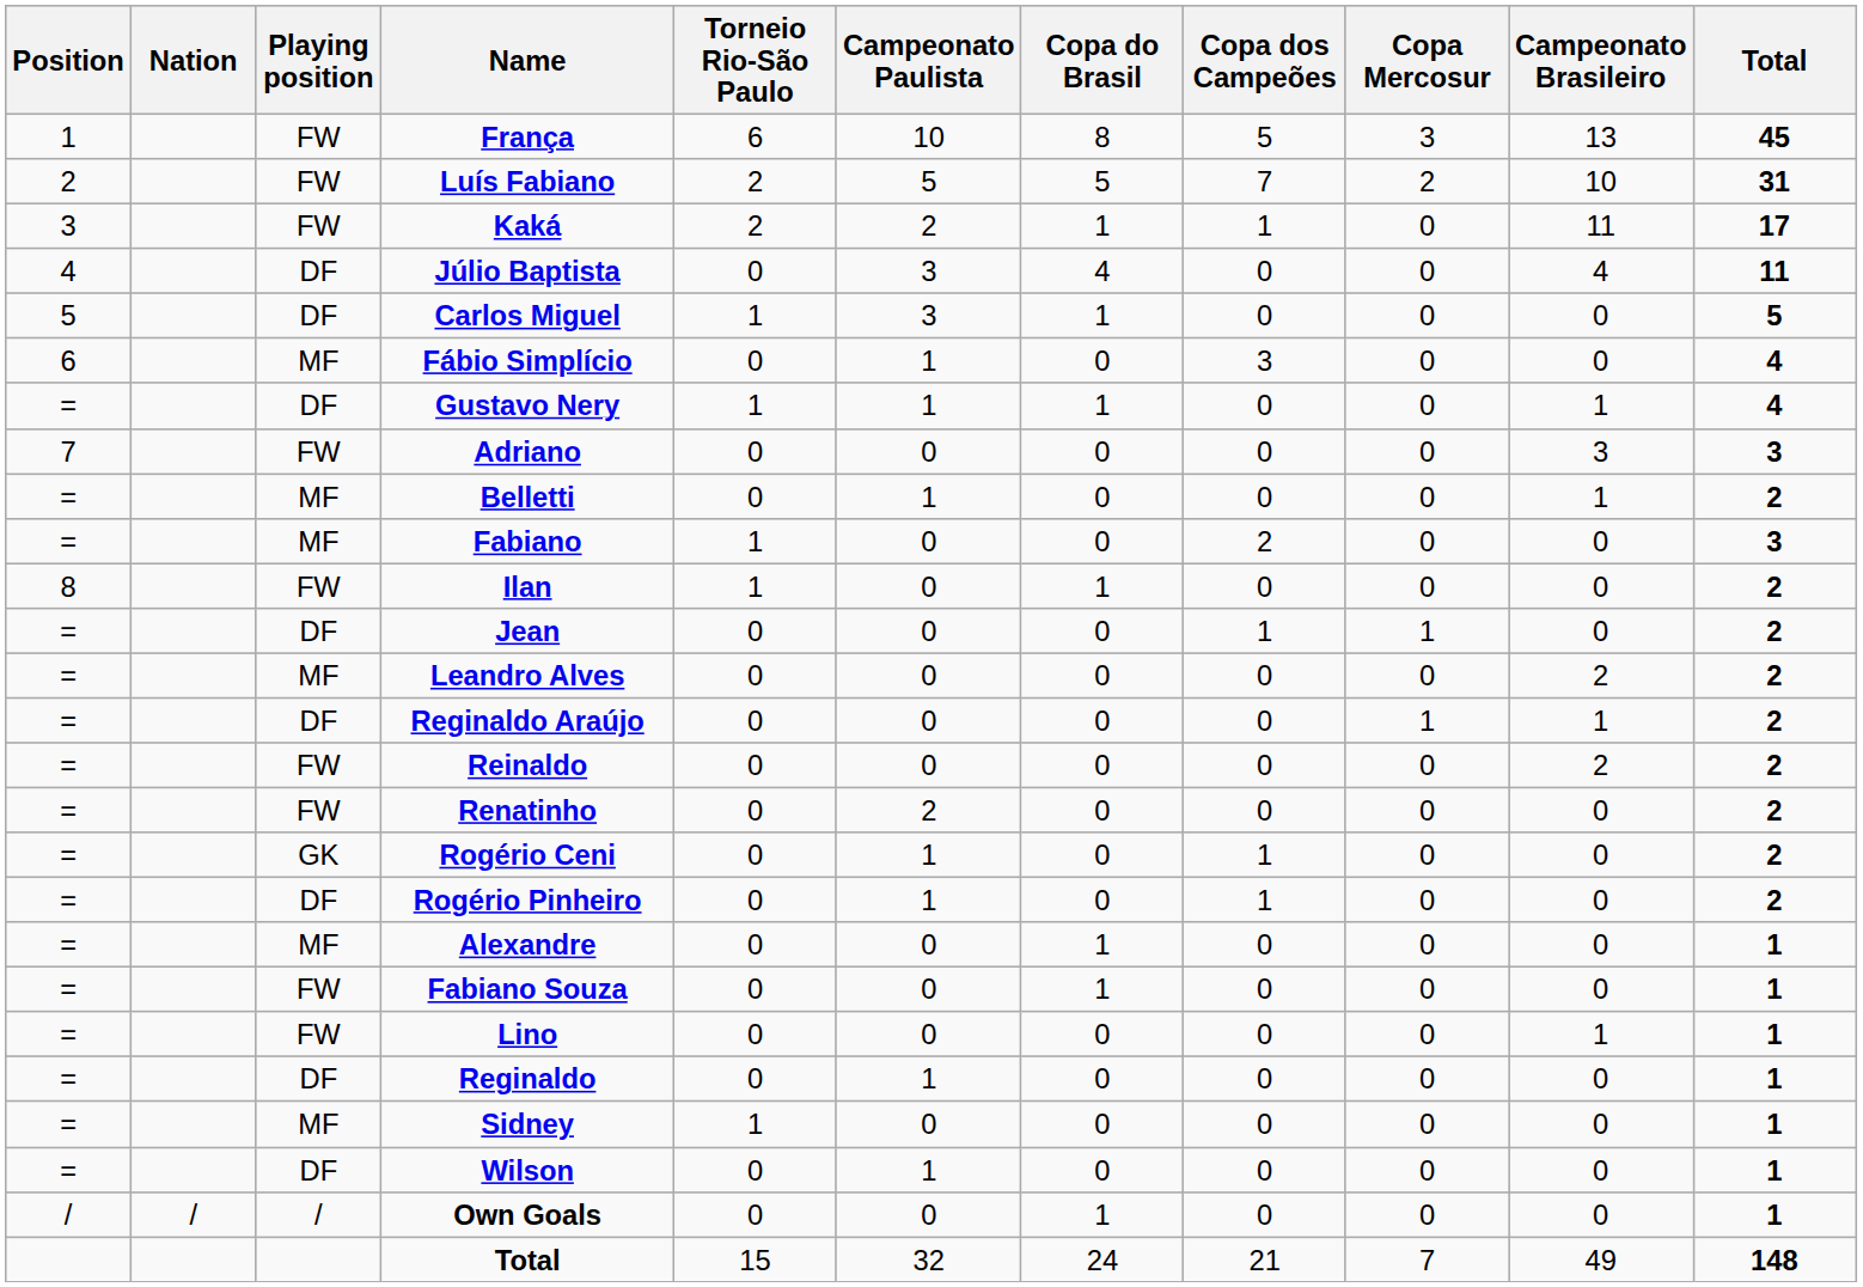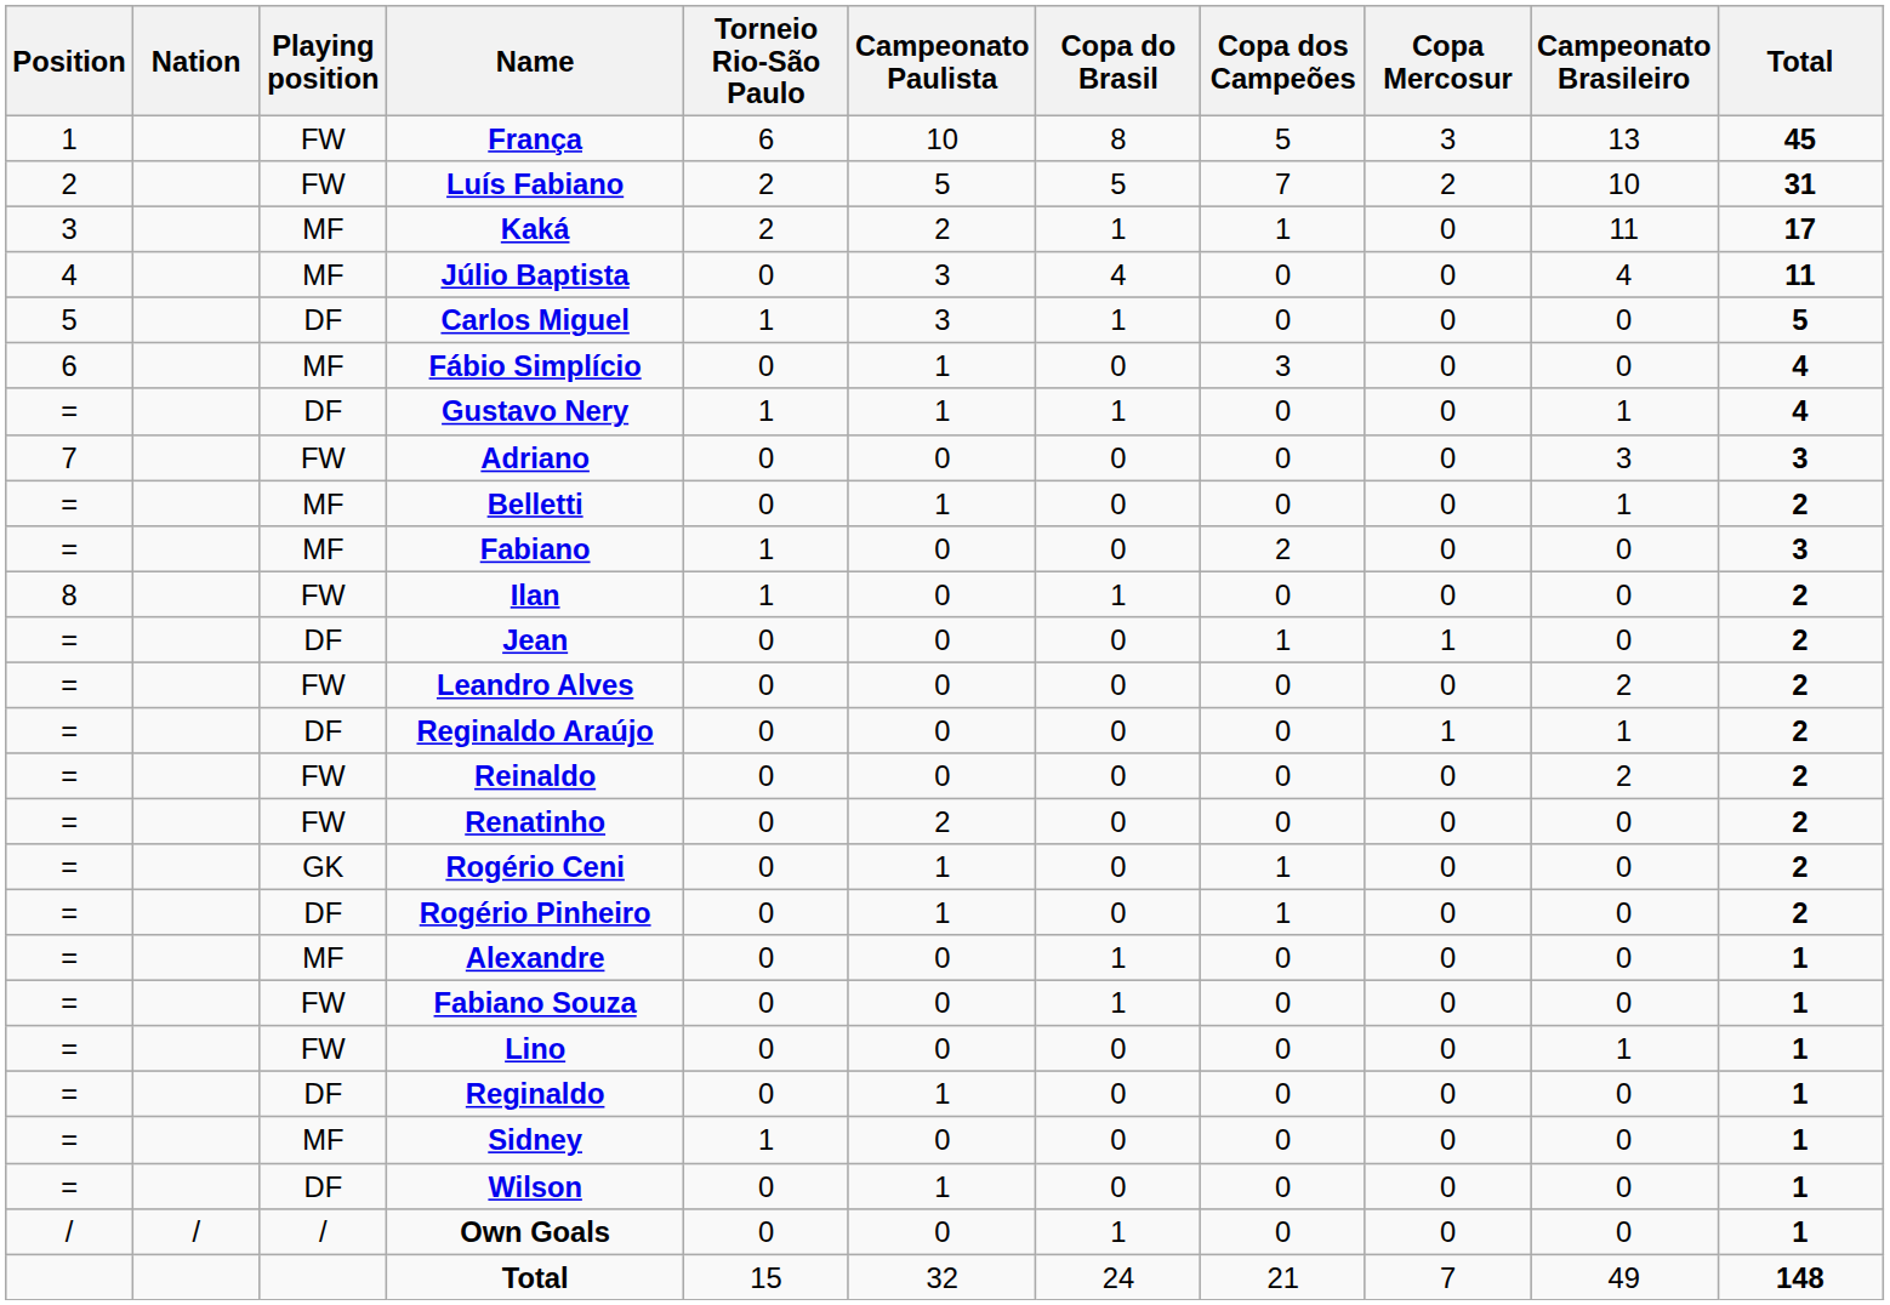 <table class="wikitable" style="font-size: 95%; text-align: center;">
 <tr>
 <th width=60>Position</th>
 <th width=60>Nation</th>
 <th width=60>Playing position</th>
 <th width=150>Name</th>
 <th width=80>Torneio Rio-São Paulo</th>
 <th width=80>Campeonato Paulista</th>
 <th width=80>Copa do Brasil</th>
 <th width=80>Copa dos Campeões</th>
 <th width=80>Copa Mercosur</th>
 <th width=80>Campeonato Brasileiro</th>
 <th width=80>Total</th>
 </tr>
 <tr>
 <td>1</td>
 <td></td>
 <td>FW</td>
 <td><strong><a href='#'>França</a></strong></td>
 <td>6</td>
 <td>10</td>
 <td>8</td>
 <td>5</td>
 <td>3</td>
 <td>13</td>
 <td><strong>45</strong></td>
 </tr>
 <tr>
 <td>2</td>
 <td></td>
 <td>FW</td>
 <td><strong><a href='#'>Luís Fabiano</a></strong></td>
 <td>2</td>
 <td>5</td>
 <td>5</td>
 <td>7</td>
 <td>2</td>
 <td>10</td>
 <td><strong>31</strong></td>
 </tr>
 <tr>
 <td>3</td>
 <td></td>
-<td>FW</td>
+<td>MF</td>
 <td><strong><a href='#'>Kaká</a></strong></td>
 <td>2</td>
 <td>2</td>
 <td>1</td>
 <td>1</td>
 <td>0</td>
 <td>11</td>
 <td><strong>17</strong></td>
 </tr>
 <tr>
 <td>4</td>
 <td></td>
-<td>DF</td>
+<td>MF</td>
 <td><strong><a href='#'>Júlio Baptista</a></strong></td>
 <td>0</td>
 <td>3</td>
 <td>4</td>
 <td>0</td>
 <td>0</td>
 <td>4</td>
 <td><strong>11</strong></td>
 </tr>
 <tr>
 <td>5</td>
 <td></td>
 <td>DF</td>
 <td><strong><a href='#'>Carlos Miguel</a></strong></td>
 <td>1</td>
 <td>3</td>
 <td>1</td>
 <td>0</td>
 <td>0</td>
 <td>0</td>
 <td><strong>5</strong></td>
 </tr>
 <tr>
 <td>6</td>
 <td></td>
 <td>MF</td>
 <td><strong><a href='#'>Fábio Simplício</a></strong></td>
 <td>0</td>
 <td>1</td>
 <td>0</td>
 <td>3</td>
 <td>0</td>
 <td>0</td>
 <td><strong>4</strong></td>
 </tr>
 <tr>
 <td>=</td>
 <td></td>
 <td>DF</td>
 <td><strong><a href='#'>Gustavo Nery</a></strong></td>
 <td>1</td>
 <td>1</td>
 <td>1</td>
 <td>0</td>
 <td>0</td>
 <td>1</td>
 <td><strong>4</strong></td>
 </tr>
 <tr>
 <td>7</td>
 <td></td>
 <td>FW</td>
 <td><strong><a href='#'>Adriano</a></strong></td>
 <td>0</td>
 <td>0</td>
 <td>0</td>
 <td>0</td>
 <td>0</td>
 <td>3</td>
 <td><strong>3</strong></td>
 </tr>
 <tr>
 <td>=</td>
 <td></td>
 <td>MF</td>
 <td><strong><a href='#'>Belletti</a></strong></td>
 <td>0</td>
 <td>1</td>
 <td>0</td>
 <td>0</td>
 <td>0</td>
 <td>1</td>
 <td><strong>2</strong></td>
 </tr>
 <tr>
 <td>=</td>
 <td></td>
 <td>MF</td>
 <td><strong><a href='#'>Fabiano</a></strong></td>
 <td>1</td>
 <td>0</td>
 <td>0</td>
 <td>2</td>
 <td>0</td>
 <td>0</td>
 <td><strong>3</strong></td>
 </tr>
 <tr>
 <td>8</td>
 <td></td>
 <td>FW</td>
 <td><strong><a href='#'>Ilan</a></strong></td>
 <td>1</td>
 <td>0</td>
 <td>1</td>
 <td>0</td>
 <td>0</td>
 <td>0</td>
 <td><strong>2</strong></td>
 </tr>
 <tr>
 <td>=</td>
 <td></td>
 <td>DF</td>
 <td><strong><a href='#'>Jean</a></strong></td>
 <td>0</td>
 <td>0</td>
 <td>0</td>
 <td>1</td>
 <td>1</td>
 <td>0</td>
 <td><strong>2</strong></td>
 </tr>
 <tr>
 <td>=</td>
 <td></td>
-<td>MF</td>
+<td>FW</td>
 <td><strong><a href='#'>Leandro Alves</a></strong></td>
 <td>0</td>
 <td>0</td>
 <td>0</td>
 <td>0</td>
 <td>0</td>
 <td>2</td>
 <td><strong>2</strong></td>
 </tr>
 <tr>
 <td>=</td>
 <td></td>
 <td>DF</td>
 <td><strong><a href='#'>Reginaldo Araújo</a></strong></td>
 <td>0</td>
 <td>0</td>
 <td>0</td>
 <td>0</td>
 <td>1</td>
 <td>1</td>
 <td><strong>2</strong></td>
 </tr>
 <tr>
 <td>=</td>
 <td></td>
 <td>FW</td>
 <td><strong><a href='#'>Reinaldo</a></strong></td>
 <td>0</td>
 <td>0</td>
 <td>0</td>
 <td>0</td>
 <td>0</td>
 <td>2</td>
 <td><strong>2</strong></td>
 </tr>
 <tr>
 <td>=</td>
 <td></td>
 <td>FW</td>
 <td><strong><a href='#'>Renatinho</a></strong></td>
 <td>0</td>
 <td>2</td>
 <td>0</td>
 <td>0</td>
 <td>0</td>
 <td>0</td>
 <td><strong>2</strong></td>
 </tr>
 <tr>
 <td>=</td>
 <td></td>
 <td>GK</td>
 <td><strong><a href='#'>Rogério Ceni</a></strong></td>
 <td>0</td>
 <td>1</td>
 <td>0</td>
 <td>1</td>
 <td>0</td>
 <td>0</td>
 <td><strong>2</strong></td>
 </tr>
 <tr>
 <td>=</td>
 <td></td>
 <td>DF</td>
 <td><strong><a href='#'>Rogério Pinheiro</a></strong></td>
 <td>0</td>
 <td>1</td>
 <td>0</td>
 <td>1</td>
 <td>0</td>
 <td>0</td>
 <td><strong>2</strong></td>
 </tr>
 <tr>
 <td>=</td>
 <td></td>
 <td>MF</td>
 <td><strong><a href='#'>Alexandre</a></strong></td>
 <td>0</td>
 <td>0</td>
 <td>1</td>
 <td>0</td>
 <td>0</td>
 <td>0</td>
 <td><strong>1</strong></td>
 </tr>
 <tr>
 <td>=</td>
 <td></td>
 <td>FW</td>
 <td><strong><a href='#'>Fabiano Souza</a></strong></td>
 <td>0</td>
 <td>0</td>
 <td>1</td>
 <td>0</td>
 <td>0</td>
 <td>0</td>
 <td><strong>1</strong></td>
 </tr>
 <tr>
 <td>=</td>
 <td></td>
 <td>FW</td>
 <td><strong><a href='#'>Lino</a></strong></td>
 <td>0</td>
 <td>0</td>
 <td>0</td>
 <td>0</td>
 <td>0</td>
 <td>1</td>
 <td><strong>1</strong></td>
 </tr>
 <tr>
 <td>=</td>
 <td></td>
 <td>DF</td>
 <td><strong><a href='#'>Reginaldo</a></strong></td>
 <td>0</td>
 <td>1</td>
 <td>0</td>
 <td>0</td>
 <td>0</td>
 <td>0</td>
 <td><strong>1</strong></td>
 </tr>
 <tr>
 <td>=</td>
 <td></td>
 <td>MF</td>
 <td><strong><a href='#'>Sidney</a></strong></td>
 <td>1</td>
 <td>0</td>
 <td>0</td>
 <td>0</td>
 <td>0</td>
 <td>0</td>
 <td><strong>1</strong></td>
 </tr>
 <tr>
 <td>=</td>
 <td></td>
 <td>DF</td>
 <td><strong><a href='#'>Wilson</a></strong></td>
 <td>0</td>
 <td>1</td>
 <td>0</td>
 <td>0</td>
 <td>0</td>
 <td>0</td>
 <td><strong>1</strong></td>
 </tr>
 <tr>
 <td>/</td>
 <td>/</td>
 <td>/</td>
 <td><strong>Own Goals</strong></td>
 <td>0</td>
 <td>0</td>
 <td>1</td>
 <td>0</td>
 <td>0</td>
 <td>0</td>
 <td><strong>1</strong></td>
 </tr>
 <tr>
 <td></td>
 <td></td>
 <td></td>
 <td><strong>Total</strong></td>
 <td>15</td>
 <td>32</td>
 <td>24</td>
 <td>21</td>
 <td>7</td>
 <td>49</td>
 <td><strong>148</strong></td>
 </tr>
 </table>
